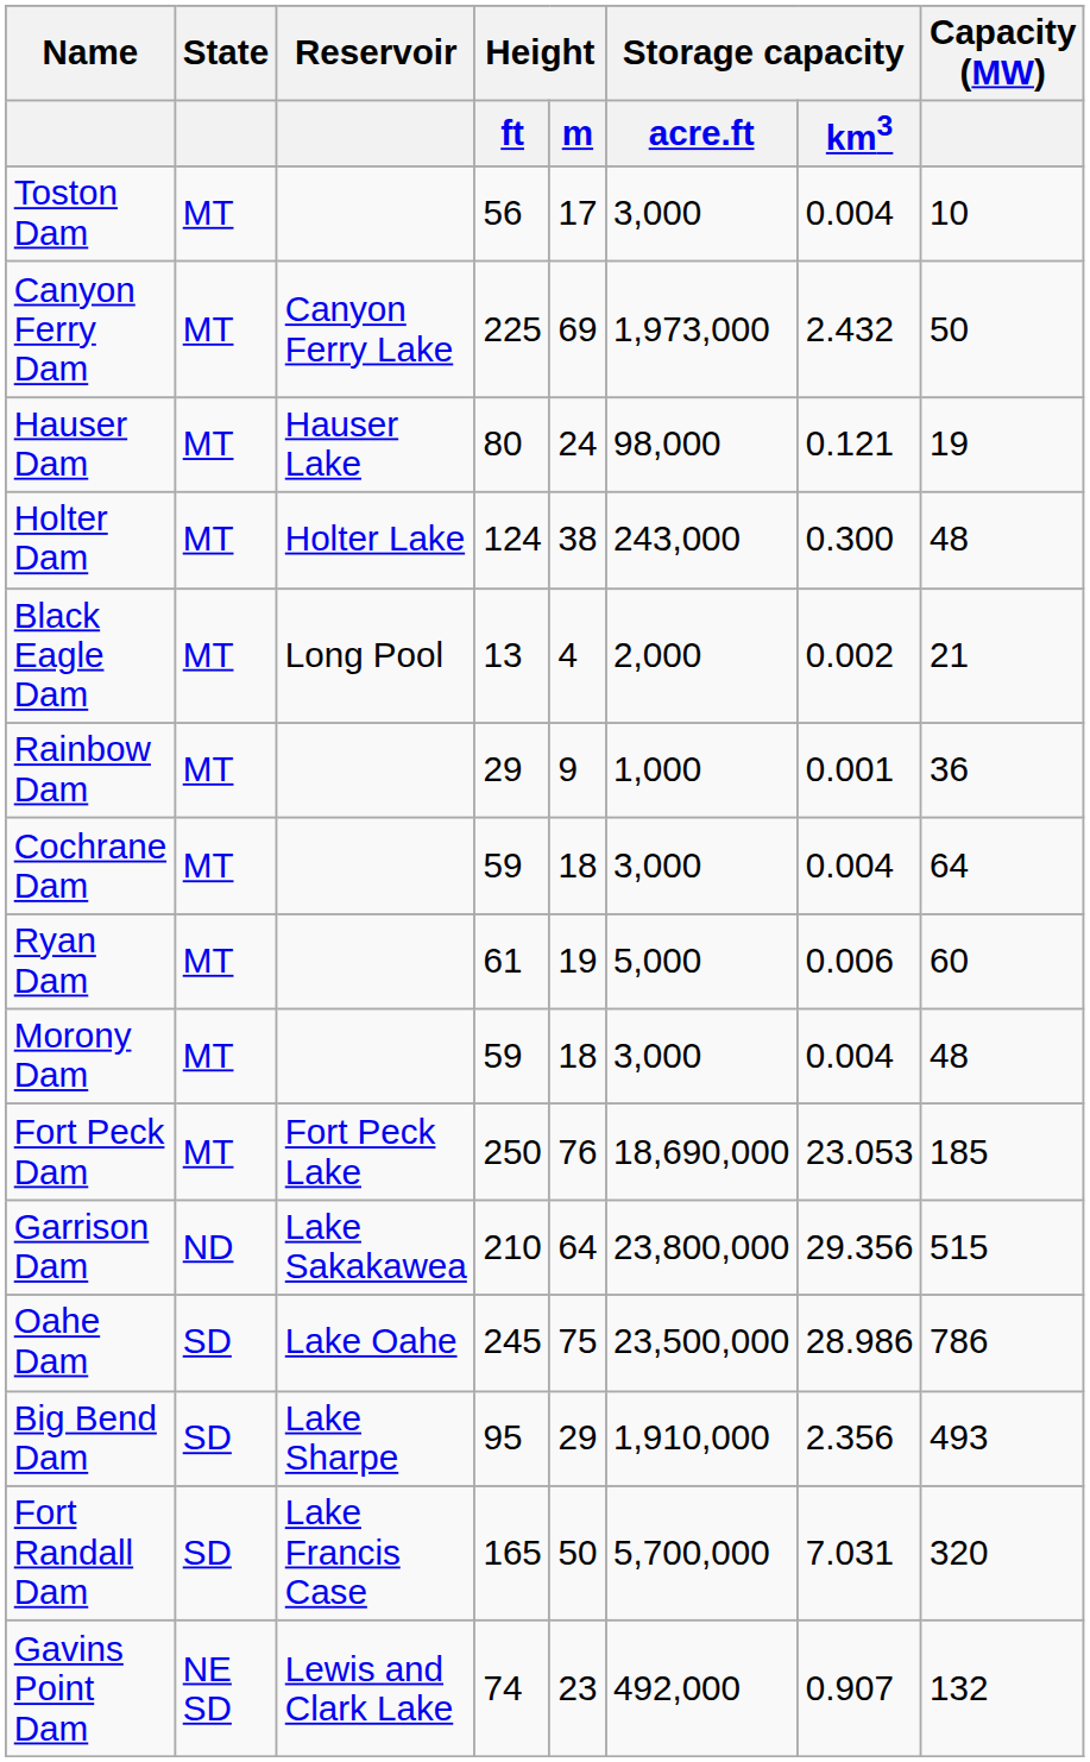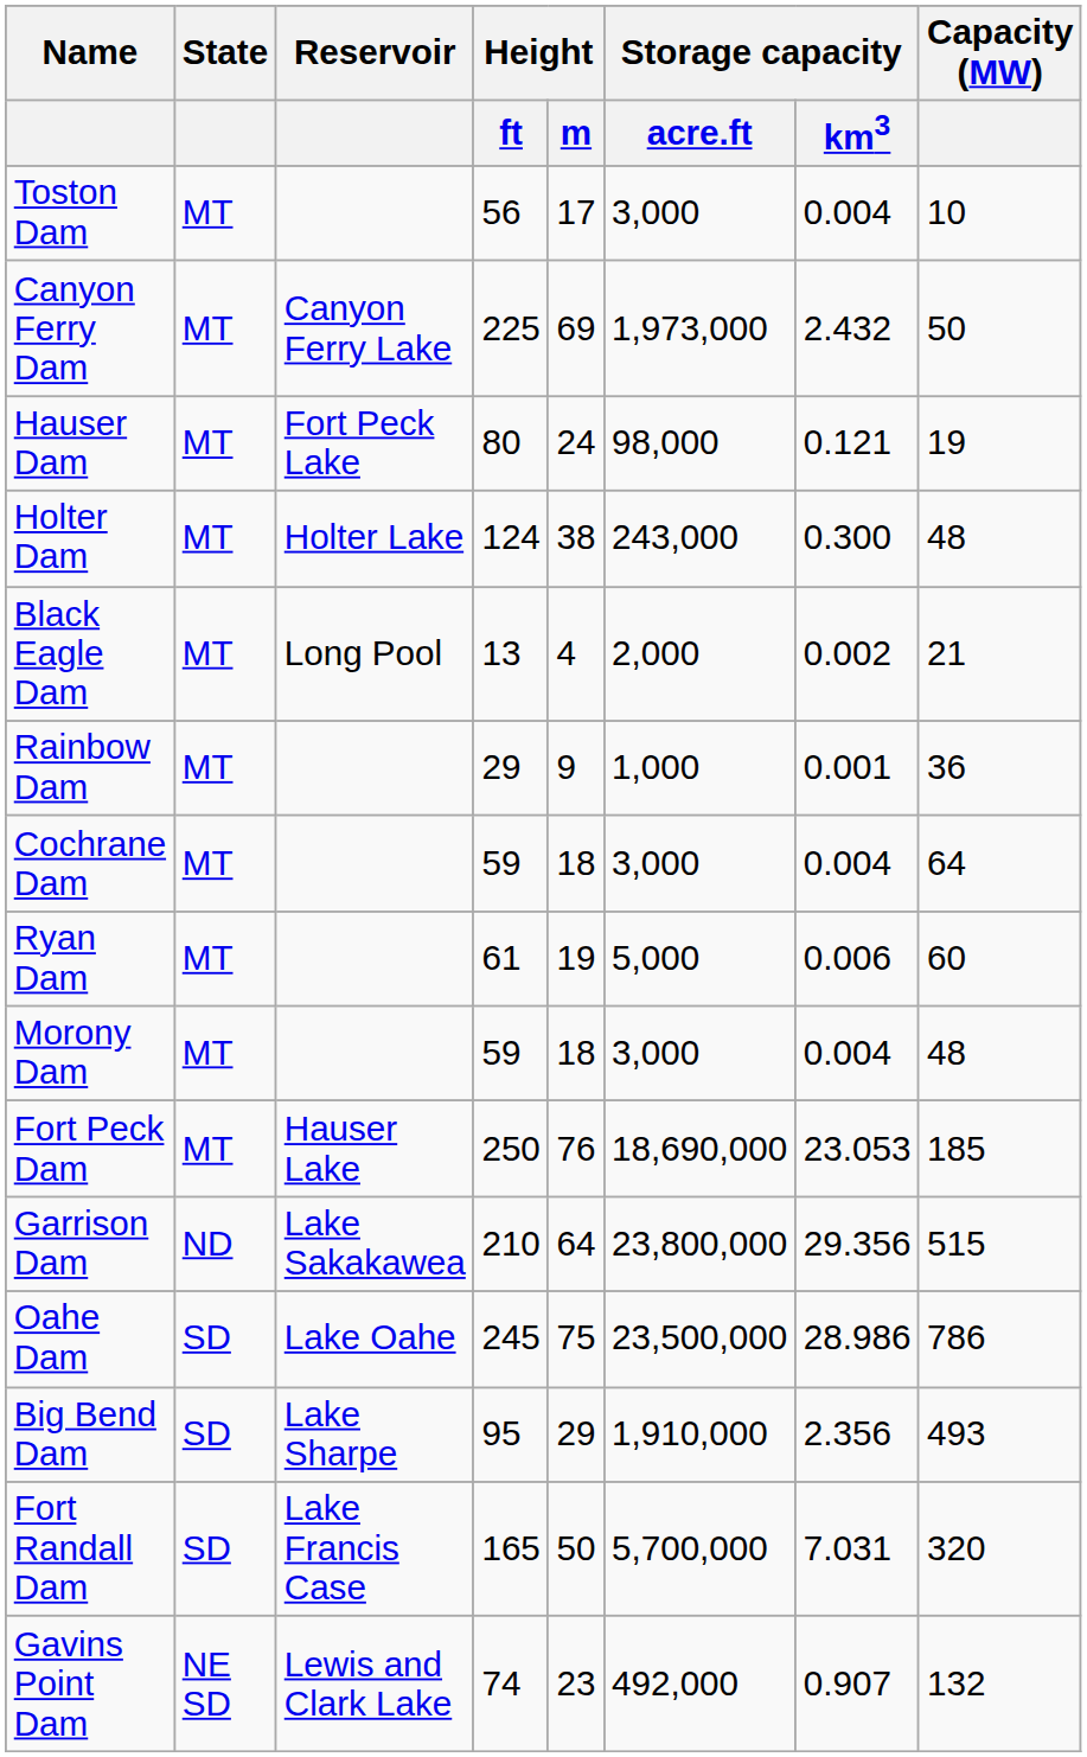 <table class="wikitable sortable" border="1" width="27em">
 <tr>
 <th>Name</th>
 <th>State</th>
 <th>Reservoir</th>
 <th colspan="2">Height</th>
 <th colspan="2">Storage capacity</th>
 <th>Capacity<br>(<a href='#'>MW</a>)</th>
 </tr>
 <tr>
 <th></th>
 <th></th>
 <th></th>
 <th><a href='#'>ft</a></th>
 <th><a href='#'>m</a></th>
 <th><a href='#'>acre.ft</a></th>
 <th><a href='#'>km<sup>3</sup></a></th>
 <th></th>
 </tr>
 <tr>
 <td><a href='#'>Toston Dam</a></td>
 <td><a href='#'>MT</a></td>
 <td></td>
 <td>56</td>
 <td>17</td>
 <td>3,000</td>
 <td>0.004</td>
 <td>10</td>
 </tr>
 <tr>
 <td><a href='#'>Canyon Ferry Dam</a></td>
 <td><a href='#'>MT</a></td>
 <td><a href='#'>Canyon Ferry Lake</a></td>
 <td>225</td>
 <td>69</td>
 <td>1,973,000</td>
 <td>2.432</td>
 <td>50</td>
 </tr>
 <tr>
 <td><a href='#'>Hauser Dam</a></td>
 <td><a href='#'>MT</a></td>
-<td><a href='#'>Hauser Lake</a></td>
+<td><a href='#'>Fort Peck Lake</a></td>
 <td>80</td>
 <td>24</td>
 <td>98,000</td>
 <td>0.121</td>
 <td>19</td>
 </tr>
 <tr>
 <td><a href='#'>Holter Dam</a></td>
 <td><a href='#'>MT</a></td>
 <td><a href='#'>Holter Lake</a></td>
 <td>124</td>
 <td>38</td>
 <td>243,000</td>
 <td>0.300</td>
 <td>48</td>
 </tr>
 <tr>
 <td><a href='#'>Black Eagle Dam</a></td>
 <td><a href='#'>MT</a></td>
 <td>Long Pool</td>
 <td>13</td>
 <td>4</td>
 <td>2,000</td>
 <td>0.002</td>
 <td>21</td>
 </tr>
 <tr>
 <td><a href='#'>Rainbow Dam</a></td>
 <td><a href='#'>MT</a></td>
 <td></td>
 <td>29</td>
 <td>9</td>
 <td>1,000</td>
 <td>0.001</td>
 <td>36</td>
 </tr>
 <tr>
 <td><a href='#'>Cochrane Dam</a></td>
 <td><a href='#'>MT</a></td>
 <td></td>
 <td>59</td>
 <td>18</td>
 <td>3,000</td>
 <td>0.004</td>
 <td>64</td>
 </tr>
 <tr>
 <td><a href='#'>Ryan Dam</a></td>
 <td><a href='#'>MT</a></td>
 <td></td>
 <td>61</td>
 <td>19</td>
 <td>5,000</td>
 <td>0.006</td>
 <td>60</td>
 </tr>
 <tr>
 <td><a href='#'>Morony Dam</a></td>
 <td><a href='#'>MT</a></td>
 <td></td>
 <td>59</td>
 <td>18</td>
 <td>3,000</td>
 <td>0.004</td>
 <td>48</td>
 </tr>
 <tr>
 <td><a href='#'>Fort Peck Dam</a></td>
 <td><a href='#'>MT</a></td>
-<td><a href='#'>Fort Peck Lake</a></td>
+<td><a href='#'>Hauser Lake</a></td>
 <td>250</td>
 <td>76</td>
 <td>18,690,000</td>
 <td>23.053</td>
 <td>185</td>
 </tr>
 <tr>
 <td><a href='#'>Garrison Dam</a></td>
 <td><a href='#'>ND</a></td>
 <td><a href='#'>Lake Sakakawea</a></td>
 <td>210</td>
 <td>64</td>
 <td>23,800,000</td>
 <td>29.356</td>
 <td>515</td>
 </tr>
 <tr>
 <td><a href='#'>Oahe Dam</a></td>
 <td><a href='#'>SD</a></td>
 <td><a href='#'>Lake Oahe</a></td>
 <td>245</td>
 <td>75</td>
 <td>23,500,000</td>
 <td>28.986</td>
 <td>786</td>
 </tr>
 <tr>
 <td><a href='#'>Big Bend Dam</a></td>
 <td><a href='#'>SD</a></td>
 <td><a href='#'>Lake Sharpe</a></td>
 <td>95</td>
 <td>29</td>
 <td>1,910,000</td>
 <td>2.356</td>
 <td>493</td>
 </tr>
 <tr>
 <td><a href='#'>Fort Randall Dam</a></td>
 <td><a href='#'>SD</a></td>
 <td><a href='#'>Lake Francis Case</a></td>
 <td>165</td>
 <td>50</td>
 <td>5,700,000</td>
 <td>7.031</td>
 <td>320</td>
 </tr>
 <tr>
 <td><a href='#'>Gavins Point Dam</a></td>
 <td><a href='#'>NE</a><br><a href='#'>SD</a></td>
 <td><a href='#'>Lewis and Clark Lake</a></td>
 <td>74</td>
 <td>23</td>
 <td>492,000</td>
 <td>0.907</td>
 <td>132</td>
 </tr>
 <tr>
 </tr>
 </table>
